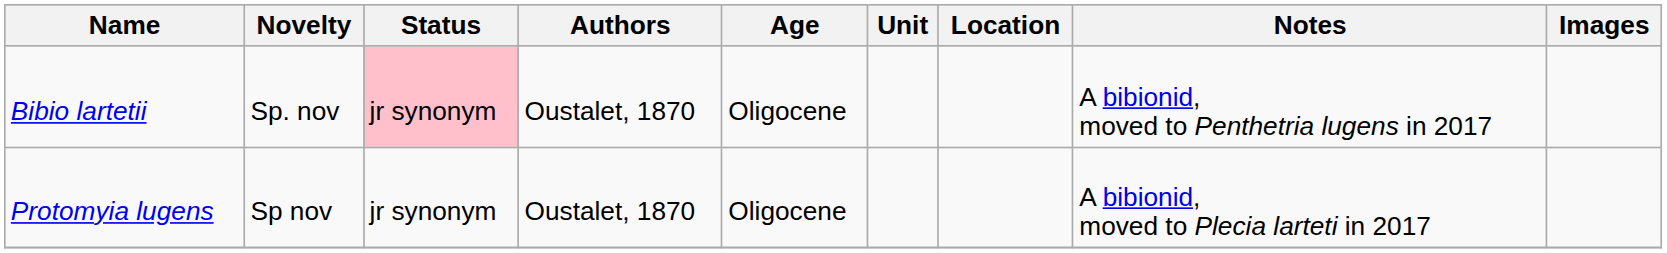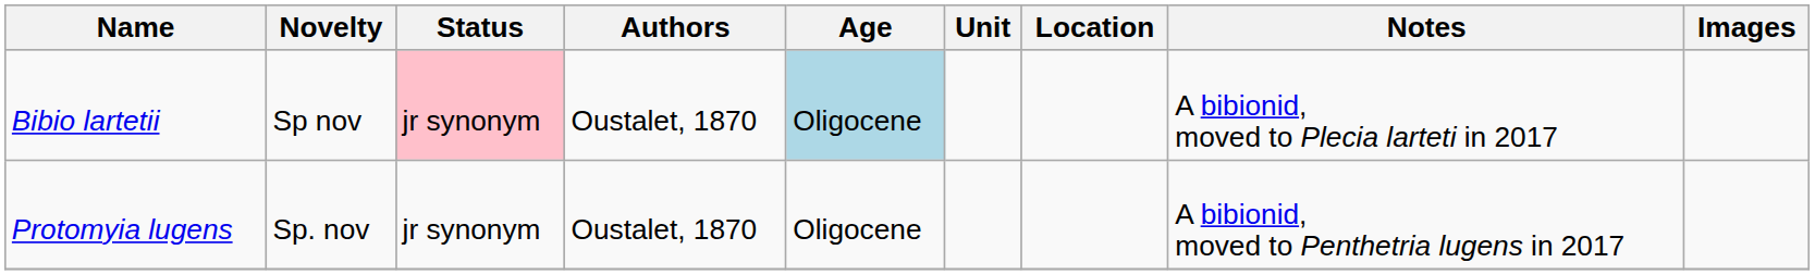 <table class="wikitable sortable" align="center" width="80%">
 <tr>
 <th>Name</th>
 <th>Novelty</th>
 <th>Status</th>
 <th>Authors</th>
 <th>Age</th>
 <th>Unit</th>
 <th>Location</th>
 <th>Notes</th>
 <th>Images</th>
 </tr>
 <tr>
 <td><br><em><a href='#'>Bibio lartetii</a></em></td>
+<td><br>Sp nov</td>
+<td style="background: pink;"><br>jr synonym</td>
+<td><br>Oustalet, 1870</td>
+<td style="background: lightblue;"><br>Oligocene</td>
+<td></td>
+<td><br></td>
+<td><br>A <a href='#'>bibionid</a>,<br> moved to <em>Plecia larteti</em> in 2017</td>
+<td><br></td>
+</tr>
+<tr>
+<td><br><em><a href='#'>Protomyia lugens</a></em></td>
 <td><br>Sp. nov</td>
-<td style="background: pink;"><br>jr synonym</td>
+<td><br>jr synonym</td>
 <td><br>Oustalet, 1870</td>
 <td><br>Oligocene</td>
 <td></td>
 <td><br></td>
 <td><br>A <a href='#'>bibionid</a>,<br> moved to <em>Penthetria lugens</em> in 2017</td>
 <td><br></td>
 </tr>
 <tr>
-<td><br><em><a href='#'>Protomyia lugens</a></em></td>
-<td><br>Sp nov</td>
-<td><br>jr synonym</td>
-<td><br>Oustalet, 1870</td>
-<td><br>Oligocene</td>
-<td></td>
-<td><br></td>
-<td><br>A <a href='#'>bibionid</a>,<br> moved to <em>Plecia larteti</em> in 2017</td>
-<td><br></td>
-</tr>
-<tr>
 </tr>
 </table>
